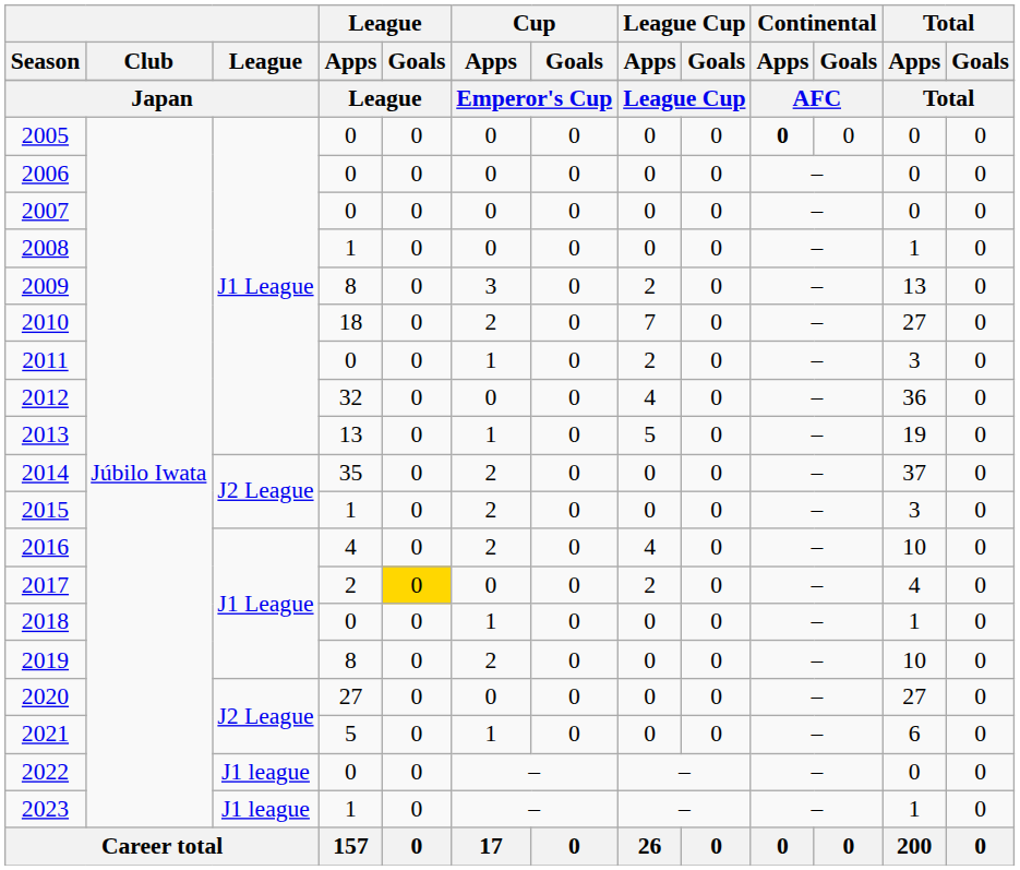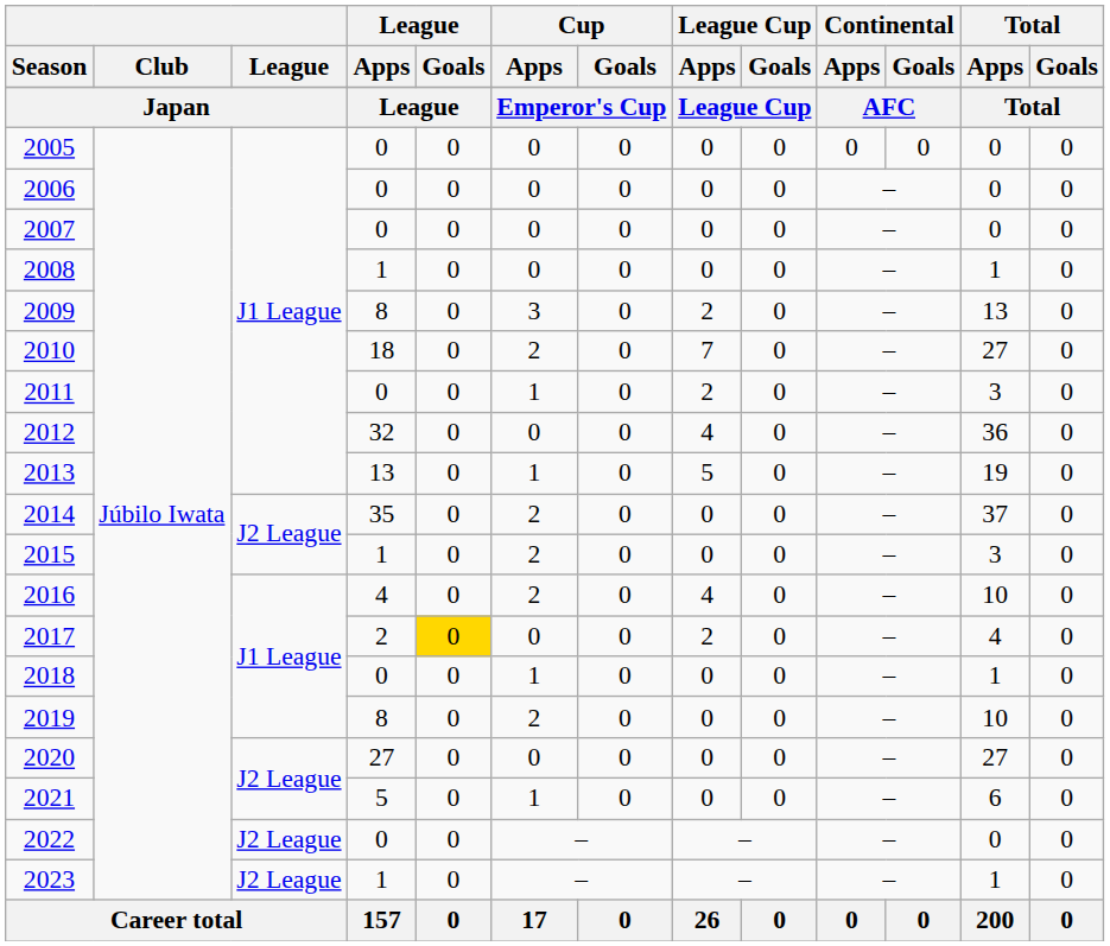 <table class="wikitable" style="text-align:center">
 <tr>
 <th colspan=3></th>
 <th colspan=2>League</th>
 <th colspan=2>Cup</th>
 <th colspan=2>League Cup</th>
 <th colspan=2>Continental</th>
 <th colspan=2>Total</th>
 </tr>
 <tr>
 <th>Season</th>
 <th>Club</th>
 <th>League</th>
 <th>Apps</th>
 <th>Goals</th>
 <th>Apps</th>
 <th>Goals</th>
 <th>Apps</th>
 <th>Goals</th>
 <th>Apps</th>
 <th>Goals</th>
 <th>Apps</th>
 <th>Goals</th>
 </tr>
 <tr>
 </tr>
 <tr>
 <th colspan=3>Japan</th>
 <th colspan=2>League</th>
 <th colspan=2><a href='#'>Emperor's Cup</a></th>
 <th colspan=2><a href='#'>League Cup</a></th>
 <th colspan=2><a href='#'>AFC</a></th>
 <th colspan=2>Total</th>
 </tr>
 <tr>
 <td><a href='#'>2005</a></td>
 <td rowspan="19"><a href='#'>Júbilo Iwata</a></td>
 <td rowspan="9"><a href='#'>J1 League</a></td>
 <td>0</td>
 <td>0</td>
 <td>0</td>
 <td>0</td>
 <td>0</td>
 <td>0</td>
-<td><strong>0</strong></td>
+<td>0</td>
 <td>0</td>
 <td>0</td>
 <td>0</td>
 </tr>
 <tr>
 <td><a href='#'>2006</a></td>
 <td>0</td>
 <td>0</td>
 <td>0</td>
 <td>0</td>
 <td>0</td>
 <td>0</td>
 <td colspan="2">–</td>
 <td>0</td>
 <td>0</td>
 </tr>
 <tr>
 <td><a href='#'>2007</a></td>
 <td>0</td>
 <td>0</td>
 <td>0</td>
 <td>0</td>
 <td>0</td>
 <td>0</td>
 <td colspan="2">–</td>
 <td>0</td>
 <td>0</td>
 </tr>
 <tr>
 <td><a href='#'>2008</a></td>
 <td>1</td>
 <td>0</td>
 <td>0</td>
 <td>0</td>
 <td>0</td>
 <td>0</td>
 <td colspan="2">–</td>
 <td>1</td>
 <td>0</td>
 </tr>
 <tr>
 <td><a href='#'>2009</a></td>
 <td>8</td>
 <td>0</td>
 <td>3</td>
 <td>0</td>
 <td>2</td>
 <td>0</td>
 <td colspan="2">–</td>
 <td>13</td>
 <td>0</td>
 </tr>
 <tr>
 <td><a href='#'>2010</a></td>
 <td>18</td>
 <td>0</td>
 <td>2</td>
 <td>0</td>
 <td>7</td>
 <td>0</td>
 <td colspan="2">–</td>
 <td>27</td>
 <td>0</td>
 </tr>
 <tr>
 <td><a href='#'>2011</a></td>
 <td>0</td>
 <td>0</td>
 <td>1</td>
 <td>0</td>
 <td>2</td>
 <td>0</td>
 <td colspan="2">–</td>
 <td>3</td>
 <td>0</td>
 </tr>
 <tr>
 <td><a href='#'>2012</a></td>
 <td>32</td>
 <td>0</td>
 <td>0</td>
 <td>0</td>
 <td>4</td>
 <td>0</td>
 <td colspan="2">–</td>
 <td>36</td>
 <td>0</td>
 </tr>
 <tr>
 <td><a href='#'>2013</a></td>
 <td>13</td>
 <td>0</td>
 <td>1</td>
 <td>0</td>
 <td>5</td>
 <td>0</td>
 <td colspan="2">–</td>
 <td>19</td>
 <td>0</td>
 </tr>
 <tr>
 <td><a href='#'>2014</a></td>
 <td rowspan="2"><a href='#'>J2 League</a></td>
 <td>35</td>
 <td>0</td>
 <td>2</td>
 <td>0</td>
 <td>0</td>
 <td>0</td>
 <td colspan="2">–</td>
 <td>37</td>
 <td>0</td>
 </tr>
 <tr>
 <td><a href='#'>2015</a></td>
 <td>1</td>
 <td>0</td>
 <td>2</td>
 <td>0</td>
 <td>0</td>
 <td>0</td>
 <td colspan="2">–</td>
 <td>3</td>
 <td>0</td>
 </tr>
 <tr>
 <td><a href='#'>2016</a></td>
 <td rowspan="4"><a href='#'>J1 League</a></td>
 <td>4</td>
 <td>0</td>
 <td>2</td>
 <td>0</td>
 <td>4</td>
 <td>0</td>
 <td colspan="2">–</td>
 <td>10</td>
 <td>0</td>
 </tr>
 <tr>
 <td><a href='#'>2017</a></td>
 <td>2</td>
 <td style="background: gold;">0</td>
 <td>0</td>
 <td>0</td>
 <td>2</td>
 <td>0</td>
 <td colspan="2">–</td>
 <td>4</td>
 <td>0</td>
 </tr>
 <tr>
 <td><a href='#'>2018</a></td>
 <td>0</td>
 <td>0</td>
 <td>1</td>
 <td>0</td>
 <td>0</td>
 <td>0</td>
 <td colspan="2">–</td>
 <td>1</td>
 <td>0</td>
 </tr>
 <tr>
 <td><a href='#'>2019</a></td>
 <td>8</td>
 <td>0</td>
 <td>2</td>
 <td>0</td>
 <td>0</td>
 <td>0</td>
 <td colspan="2">–</td>
 <td>10</td>
 <td>0</td>
 </tr>
 <tr>
 <td><a href='#'>2020</a></td>
 <td rowspan="2"><a href='#'>J2 League</a></td>
 <td>27</td>
 <td>0</td>
 <td>0</td>
 <td>0</td>
 <td>0</td>
 <td>0</td>
 <td colspan="2">–</td>
 <td>27</td>
 <td>0</td>
 </tr>
 <tr>
 <td><a href='#'>2021</a></td>
 <td>5</td>
 <td>0</td>
 <td>1</td>
 <td>0</td>
 <td>0</td>
 <td>0</td>
 <td colspan="2">–</td>
 <td>6</td>
 <td>0</td>
 </tr>
 <tr>
 <td><a href='#'>2022</a></td>
-<td><a href='#'>J1 league</a></td>
+<td><a href='#'>J2 League</a></td>
 <td>0</td>
 <td>0</td>
 <td colspan="2">–</td>
 <td colspan="2">–</td>
 <td colspan="2">–</td>
 <td>0</td>
 <td>0</td>
 </tr>
 <tr>
 <td><a href='#'>2023</a></td>
-<td><a href='#'>J1 league</a></td>
+<td><a href='#'>J2 League</a></td>
 <td>1</td>
 <td>0</td>
 <td colspan="2">–</td>
 <td colspan="2">–</td>
 <td colspan="2">–</td>
 <td>1</td>
 <td>0</td>
 </tr>
 <tr>
 <th colspan="3">Career total</th>
 <th>157</th>
 <th>0</th>
 <th>17</th>
 <th>0</th>
 <th>26</th>
 <th>0</th>
 <th>0</th>
 <th>0</th>
 <th>200</th>
 <th>0</th>
 </tr>
 </table>
